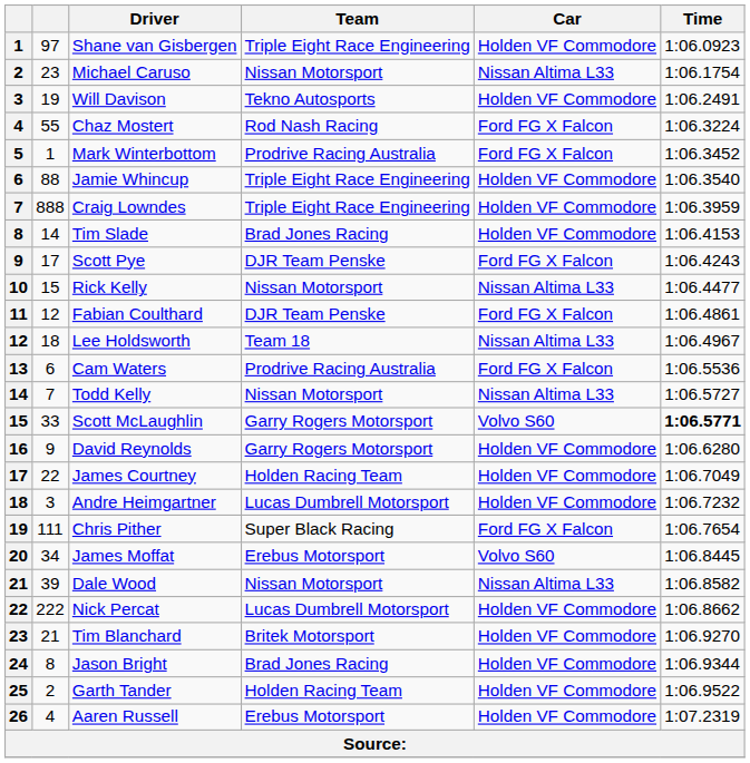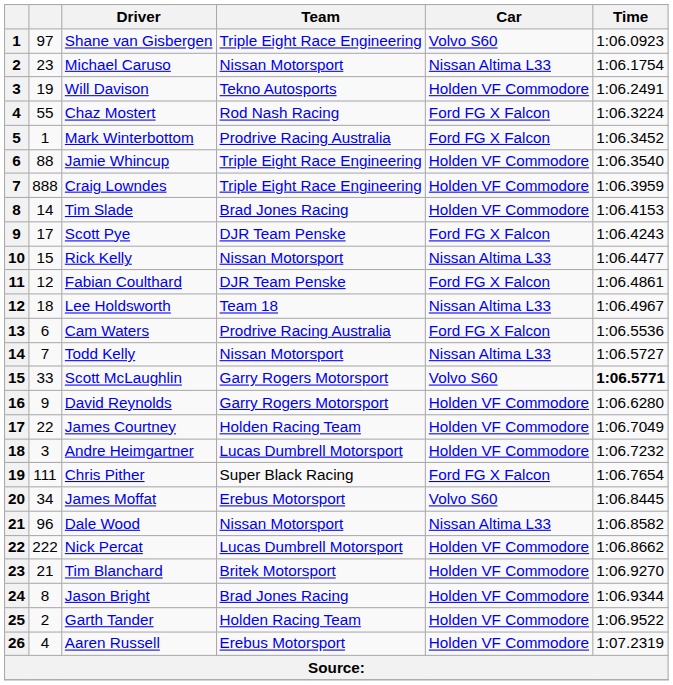 <table class="wikitable" style="font-size: 90%">
 <tr>
 <th></th>
 <th></th>
 <th>Driver</th>
 <th>Team</th>
 <th>Car</th>
 <th>Time</th>
 </tr>
 <tr>
 <th>1</th>
 <td align="center">97</td>
 <td> <a href='#'>Shane van Gisbergen</a></td>
 <td><a href='#'>Triple Eight Race Engineering</a></td>
-<td><a href='#'>Holden VF Commodore</a></td>
+<td><a href='#'>Volvo S60</a></td>
 <td>1:06.0923</td>
 </tr>
 <tr>
 <th>2</th>
 <td align="center">23</td>
 <td> <a href='#'>Michael Caruso</a></td>
 <td><a href='#'>Nissan Motorsport</a></td>
 <td><a href='#'>Nissan Altima L33</a></td>
 <td>1:06.1754</td>
 </tr>
 <tr>
 <th>3</th>
 <td align="center">19</td>
 <td> <a href='#'>Will Davison</a></td>
 <td><a href='#'>Tekno Autosports</a></td>
 <td><a href='#'>Holden VF Commodore</a></td>
 <td>1:06.2491</td>
 </tr>
 <tr>
 <th>4</th>
 <td align="center">55</td>
 <td> <a href='#'>Chaz Mostert</a></td>
 <td><a href='#'>Rod Nash Racing</a></td>
 <td><a href='#'>Ford FG X Falcon</a></td>
 <td>1:06.3224</td>
 </tr>
 <tr>
 <th>5</th>
 <td align="center">1</td>
 <td> <a href='#'>Mark Winterbottom</a></td>
 <td><a href='#'>Prodrive Racing Australia</a></td>
 <td><a href='#'>Ford FG X Falcon</a></td>
 <td>1:06.3452</td>
 </tr>
 <tr>
 <th>6</th>
 <td align="center">88</td>
 <td> <a href='#'>Jamie Whincup</a></td>
 <td><a href='#'>Triple Eight Race Engineering</a></td>
 <td><a href='#'>Holden VF Commodore</a></td>
 <td>1:06.3540</td>
 </tr>
 <tr>
 <th>7</th>
 <td align="center">888</td>
 <td> <a href='#'>Craig Lowndes</a></td>
 <td><a href='#'>Triple Eight Race Engineering</a></td>
 <td><a href='#'>Holden VF Commodore</a></td>
 <td>1:06.3959</td>
 </tr>
 <tr>
 <th>8</th>
 <td align="center">14</td>
 <td> <a href='#'>Tim Slade</a></td>
 <td><a href='#'>Brad Jones Racing</a></td>
 <td><a href='#'>Holden VF Commodore</a></td>
 <td>1:06.4153</td>
 </tr>
 <tr>
 <th>9</th>
 <td align="center">17</td>
 <td> <a href='#'>Scott Pye</a></td>
 <td><a href='#'>DJR Team Penske</a></td>
 <td><a href='#'>Ford FG X Falcon</a></td>
 <td>1:06.4243</td>
 </tr>
 <tr>
 <th>10</th>
 <td align="center">15</td>
 <td> <a href='#'>Rick Kelly</a></td>
 <td><a href='#'>Nissan Motorsport</a></td>
 <td><a href='#'>Nissan Altima L33</a></td>
 <td>1:06.4477</td>
 </tr>
 <tr>
 <th>11</th>
 <td align="center">12</td>
 <td> <a href='#'>Fabian Coulthard</a></td>
 <td><a href='#'>DJR Team Penske</a></td>
 <td><a href='#'>Ford FG X Falcon</a></td>
 <td>1:06.4861</td>
 </tr>
 <tr>
 <th>12</th>
 <td align="center">18</td>
 <td> <a href='#'>Lee Holdsworth</a></td>
 <td><a href='#'>Team 18</a></td>
 <td><a href='#'>Nissan Altima L33</a></td>
 <td>1:06.4967</td>
 </tr>
 <tr>
 <th>13</th>
 <td align="center">6</td>
 <td> <a href='#'>Cam Waters</a></td>
 <td><a href='#'>Prodrive Racing Australia</a></td>
 <td><a href='#'>Ford FG X Falcon</a></td>
 <td>1:06.5536</td>
 </tr>
 <tr>
 <th>14</th>
 <td align="center">7</td>
 <td> <a href='#'>Todd Kelly</a></td>
 <td><a href='#'>Nissan Motorsport</a></td>
 <td><a href='#'>Nissan Altima L33</a></td>
 <td>1:06.5727</td>
 </tr>
 <tr>
 <th>15</th>
 <td align="center">33</td>
 <td> <a href='#'>Scott McLaughlin</a></td>
 <td><a href='#'>Garry Rogers Motorsport</a></td>
 <td><a href='#'>Volvo S60</a></td>
 <td><strong>1:06.5771</strong></td>
 </tr>
 <tr>
 <th>16</th>
 <td align="center">9</td>
 <td> <a href='#'>David Reynolds</a></td>
 <td><a href='#'>Garry Rogers Motorsport</a></td>
 <td><a href='#'>Holden VF Commodore</a></td>
 <td>1:06.6280</td>
 </tr>
 <tr>
 <th>17</th>
 <td align="center">22</td>
 <td> <a href='#'>James Courtney</a></td>
 <td><a href='#'>Holden Racing Team</a></td>
 <td><a href='#'>Holden VF Commodore</a></td>
 <td>1:06.7049</td>
 </tr>
 <tr>
 <th>18</th>
 <td align="center">3</td>
 <td> <a href='#'>Andre Heimgartner</a></td>
 <td><a href='#'>Lucas Dumbrell Motorsport</a></td>
 <td><a href='#'>Holden VF Commodore</a></td>
 <td>1:06.7232</td>
 </tr>
 <tr>
 <th>19</th>
 <td align="center">111</td>
 <td> <a href='#'>Chris Pither</a></td>
 <td>Super Black Racing</td>
 <td><a href='#'>Ford FG X Falcon</a></td>
 <td>1:06.7654</td>
 </tr>
 <tr>
 <th>20</th>
 <td align="center">34</td>
 <td> <a href='#'>James Moffat</a></td>
 <td><a href='#'>Erebus Motorsport</a></td>
 <td><a href='#'>Volvo S60</a></td>
 <td>1:06.8445</td>
 </tr>
 <tr>
 <th>21</th>
-<td align="center">39</td>
+<td align="center">96</td>
 <td> <a href='#'>Dale Wood</a></td>
 <td><a href='#'>Nissan Motorsport</a></td>
 <td><a href='#'>Nissan Altima L33</a></td>
 <td>1:06.8582</td>
 </tr>
 <tr>
 <th>22</th>
 <td align="center">222</td>
 <td> <a href='#'>Nick Percat</a></td>
 <td><a href='#'>Lucas Dumbrell Motorsport</a></td>
 <td><a href='#'>Holden VF Commodore</a></td>
 <td>1:06.8662</td>
 </tr>
 <tr>
 <th>23</th>
 <td align="center">21</td>
 <td> <a href='#'>Tim Blanchard</a></td>
 <td><a href='#'>Britek Motorsport</a></td>
 <td><a href='#'>Holden VF Commodore</a></td>
 <td>1:06.9270</td>
 </tr>
 <tr>
 <th>24</th>
 <td align="center">8</td>
 <td> <a href='#'>Jason Bright</a></td>
 <td><a href='#'>Brad Jones Racing</a></td>
 <td><a href='#'>Holden VF Commodore</a></td>
 <td>1:06.9344</td>
 </tr>
 <tr>
 <th>25</th>
 <td align="center">2</td>
 <td> <a href='#'>Garth Tander</a></td>
 <td><a href='#'>Holden Racing Team</a></td>
 <td><a href='#'>Holden VF Commodore</a></td>
 <td>1:06.9522</td>
 </tr>
 <tr>
 <th>26</th>
 <td align="center">4</td>
 <td> <a href='#'>Aaren Russell</a></td>
 <td><a href='#'>Erebus Motorsport</a></td>
 <td><a href='#'>Holden VF Commodore</a></td>
 <td>1:07.2319</td>
 </tr>
 <tr>
 <th colspan="6">Source:</th>
 </tr>
 <tr>
 </tr>
 </table>
